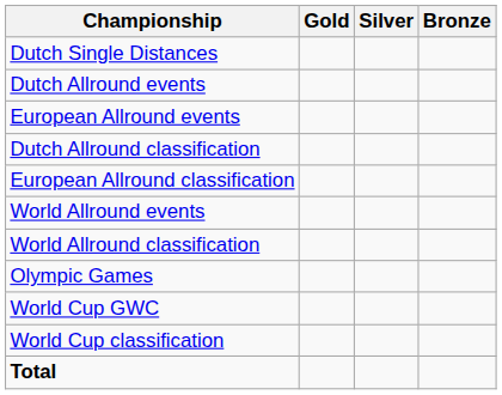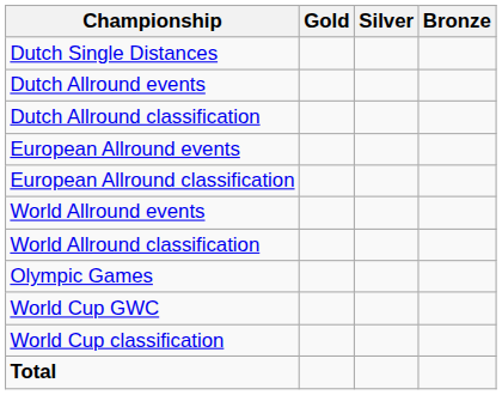 <table class="wikitable">
 <tr>
 <th>Championship</th>
 <th>Gold <br> </th>
 <th>Silver <br> </th>
 <th>Bronze <br> </th>
 </tr>
 <tr>
 <td><a href='#'>Dutch Single Distances</a></td>
 <td></td>
 <td></td>
 <td></td>
 </tr>
 <tr>
 <td><a href='#'>Dutch Allround events</a></td>
 <td></td>
 <td></td>
 <td></td>
 </tr>
 <tr>
-<td><a href='#'>European Allround events</a></td>
+<td><a href='#'>Dutch Allround classification</a></td>
 <td></td>
 <td></td>
 <td></td>
 </tr>
 <tr>
-<td><a href='#'>Dutch Allround classification</a></td>
+<td><a href='#'>European Allround events</a></td>
 <td></td>
 <td></td>
 <td></td>
 </tr>
 <tr>
 <td><a href='#'>European Allround classification</a></td>
 <td></td>
 <td></td>
 <td></td>
 </tr>
 <tr>
 <td><a href='#'>World Allround events</a></td>
 <td></td>
 <td></td>
 <td></td>
 </tr>
 <tr>
 <td><a href='#'>World Allround classification</a></td>
 <td></td>
 <td></td>
 <td></td>
 </tr>
 <tr>
 <td><a href='#'>Olympic Games</a></td>
 <td></td>
 <td></td>
 <td></td>
 </tr>
 <tr>
 <td><a href='#'>World Cup GWC</a></td>
 <td></td>
 <td></td>
 <td></td>
 </tr>
 <tr>
 <td><a href='#'>World Cup classification</a></td>
 <td></td>
 <td></td>
 <td></td>
 </tr>
 <tr>
 <td><strong>Total</strong></td>
 <td></td>
 <td></td>
 <td></td>
 </tr>
 </table>
